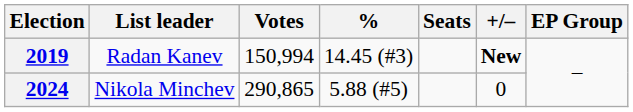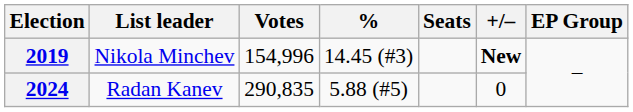 <table class=wikitable style=text-align:center>
 <tr>
 <th>Election</th>
 <th>List leader</th>
 <th>Votes</th>
 <th>%</th>
 <th>Seats</th>
 <th>+/–</th>
 <th>EP Group</th>
 </tr>
 <tr>
 <th><a href='#'>2019</a></th>
-<td><a href='#'>Radan Kanev</a></td>
-<td>150,994</td>
+<td><a href='#'>Nikola Minchev</a></td>
+<td>154,996</td>
 <td>14.45 (#3)</td>
 <td></td>
 <td><strong>New</strong></td>
 <td rowspan=2>–</td>
 </tr>
 <tr>
 <th><a href='#'>2024</a></th>
-<td><a href='#'>Nikola Minchev</a></td>
-<td>290,865</td>
+<td><a href='#'>Radan Kanev</a></td>
+<td>290,835</td>
 <td>5.88 (#5)</td>
 <td></td>
 <td> 0</td>
 </tr>
 </table>
